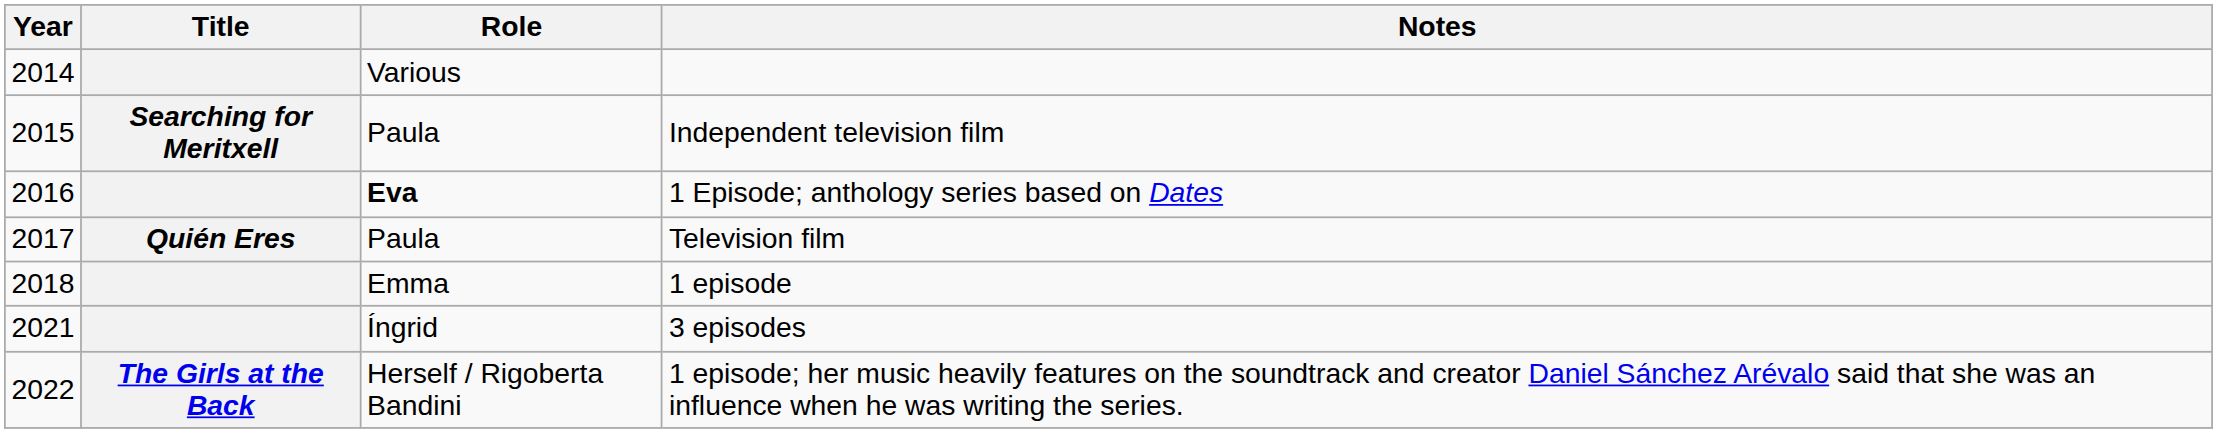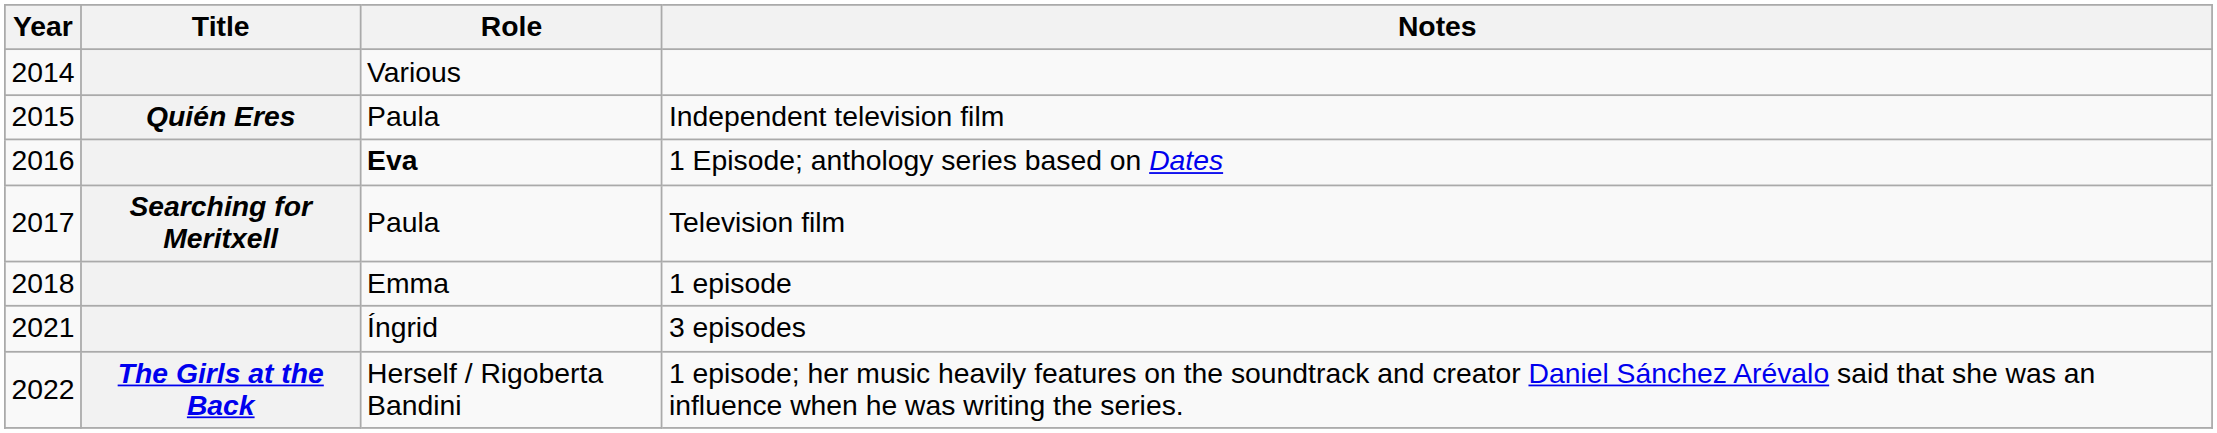 <table class="wikitable plainrowheaders sortable">
 <tr>
 <th scope="col">Year</th>
 <th scope="col">Title</th>
 <th scope="col">Role</th>
 <th scope="col">Notes</th>
 </tr>
 <tr>
 <td>2014</td>
 <th scope="row"><em></em></th>
 <td>Various</td>
 <td></td>
 </tr>
 <tr>
 <td>2015</td>
-<th scope="row"><em>Searching for Meritxell</em></th>
+<th scope="row"><em>Quién Eres</em></th>
 <td>Paula</td>
 <td>Independent television film</td>
 </tr>
 <tr>
 <td>2016</td>
 <th scope="row"><em></em></th>
 <td><strong>Eva</strong></td>
 <td>1 Episode; anthology series based on <em><a href='#'>Dates</a></em></td>
 </tr>
 <tr>
 <td>2017</td>
-<th scope="row"><em>Quién Eres</em></th>
+<th scope="row"><em>Searching for Meritxell</em></th>
 <td>Paula</td>
 <td>Television film</td>
 </tr>
 <tr>
 <td>2018</td>
 <th scope="row"><em></em></th>
 <td>Emma</td>
 <td>1 episode</td>
 </tr>
 <tr>
 <td>2021</td>
 <th scope="row"><em></em></th>
 <td>Íngrid</td>
 <td>3 episodes</td>
 </tr>
 <tr>
 <td>2022</td>
 <th scope="row"><em><a href='#'>The Girls at the Back</a></em></th>
 <td>Herself / Rigoberta Bandini</td>
 <td>1 episode; her music heavily features on the soundtrack and creator <a href='#'>Daniel Sánchez Arévalo</a> said that she was an influence when he was writing the series.</td>
 </tr>
 </table>
